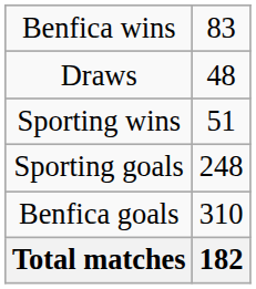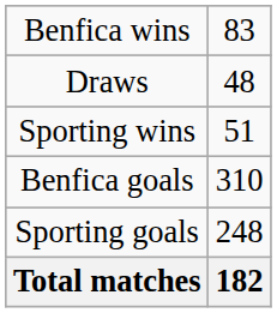 <table class="wikitable" style="text-align:center">
 <tr>
 <td>Benfica wins</td>
 <td>83</td>
 </tr>
 <tr>
 <td>Draws</td>
 <td>48</td>
 </tr>
 <tr>
 <td>Sporting wins</td>
 <td>51</td>
 </tr>
 <tr>
+<td>Benfica goals</td>
+<td>310</td>
+</tr>
+<tr>
 <td>Sporting goals</td>
 <td>248</td>
-</tr>
-<tr>
-<td>Benfica goals</td>
-<td>310</td>
 </tr>
 <tr>
 <th>Total matches</th>
 <th>182</th>
 </tr>
 </table>
